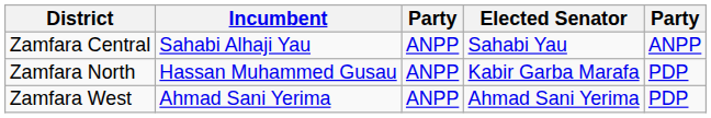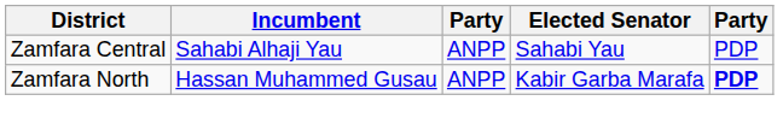 <table class="sortable wikitable" style="font-size:95%;line-height:14px;">
 <tr>
 <th class="unsortable">District</th>
 <th class="unsortable"><a href='#'>Incumbent</a></th>
 <th>Party</th>
 <th class="unsortable">Elected Senator</th>
 <th>Party</th>
 </tr>
 <tr>
 <td>Zamfara Central</td>
 <td><a href='#'>Sahabi Alhaji Yau</a></td>
 <td><a href='#'>ANPP</a></td>
 <td><a href='#'>Sahabi Yau</a></td>
-<td><a href='#'>ANPP</a></td>
+<td><a href='#'>PDP</a></td>
 </tr>
 <tr>
 <td>Zamfara North</td>
 <td><a href='#'>Hassan Muhammed Gusau</a></td>
 <td><a href='#'>ANPP</a></td>
 <td><a href='#'>Kabir Garba Marafa</a></td>
-<td><a href='#'>PDP</a></td>
-</tr>
-<tr>
-<td>Zamfara West</td>
-<td><a href='#'>Ahmad Sani Yerima</a></td>
-<td><a href='#'>ANPP</a></td>
-<td><a href='#'>Ahmad Sani Yerima</a></td>
-<td><a href='#'>PDP</a></td>
+<td><strong><a href='#'>PDP</a></strong></td>
 </tr>
 </table>
